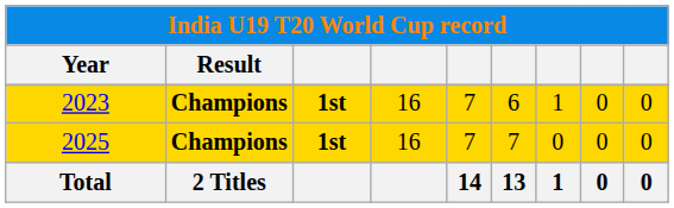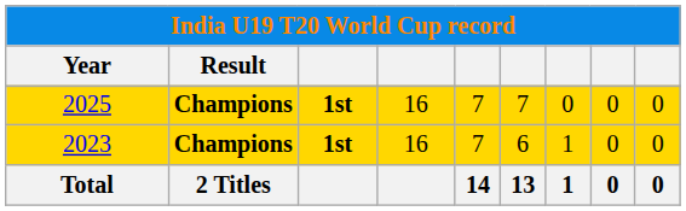 <table class="wikitable" style="font-size:90%; text-align:center;">
 <tr>
 <th style="background:#0889e6; color:#FF8800; text-align:center;" colspan=9>India U19 T20 World Cup record</th>
 </tr>
 <tr>
 <th width="90">Year</th>
 <th>Result</th>
 <th width="40"></th>
 <th width="40"></th>
 <th width="20"></th>
 <th width="20"></th>
 <th width="20"></th>
 <th width="20"></th>
 <th width="20"></th>
 </tr>
 <tr>
 </tr>
 <tr bgcolor=gold>
+<td> <a href='#'>2025</a></td>
+<td><strong>Champions</strong></td>
+<td><strong>1st</strong></td>
+<td>16</td>
+<td>7</td>
+<td>7</td>
+<td>0</td>
+<td>0</td>
+<td>0</td>
+</tr>
+<tr bgcolor=gold>
 <td> <a href='#'>2023</a></td>
 <td><strong>Champions</strong></td>
 <td><strong>1st</strong></td>
 <td>16</td>
 <td>7</td>
 <td>6</td>
 <td>1</td>
-<td>0</td>
-<td>0</td>
-</tr>
-<tr bgcolor=gold>
-<td> <a href='#'>2025</a></td>
-<td><strong>Champions</strong></td>
-<td><strong>1st</strong></td>
-<td>16</td>
-<td>7</td>
-<td>7</td>
-<td>0</td>
 <td>0</td>
 <td>0</td>
 </tr>
 <tr>
 <th>Total</th>
 <th>2 Titles</th>
 <th></th>
 <th></th>
 <th>14</th>
 <th>13</th>
 <th>1</th>
 <th>0</th>
 <th>0</th>
 </tr>
 </table>
